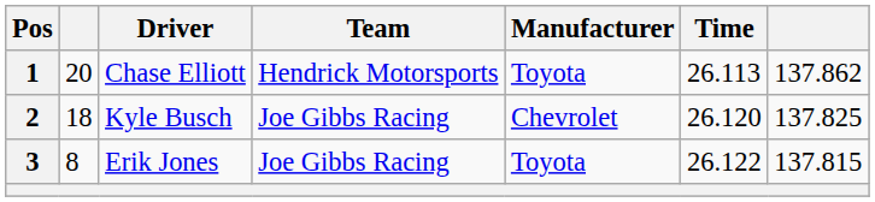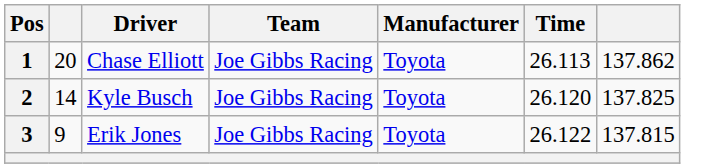 <table class="wikitable" style="font-size:95%">
 <tr>
 <th>Pos</th>
 <th></th>
 <th>Driver</th>
 <th>Team</th>
 <th>Manufacturer</th>
 <th>Time</th>
 <th></th>
 </tr>
 <tr>
 <th>1</th>
 <td>20</td>
 <td><a href='#'>Chase Elliott</a></td>
-<td><a href='#'>Hendrick Motorsports</a></td>
+<td><a href='#'>Joe Gibbs Racing</a></td>
 <td><a href='#'>Toyota</a></td>
 <td>26.113</td>
 <td>137.862</td>
 </tr>
 <tr>
 <th>2</th>
-<td>18</td>
+<td>14</td>
 <td><a href='#'>Kyle Busch</a></td>
 <td><a href='#'>Joe Gibbs Racing</a></td>
-<td><a href='#'>Chevrolet</a></td>
+<td><a href='#'>Toyota</a></td>
 <td>26.120</td>
 <td>137.825</td>
 </tr>
 <tr>
 <th>3</th>
-<td>8</td>
+<td>9</td>
 <td><a href='#'>Erik Jones</a></td>
 <td><a href='#'>Joe Gibbs Racing</a></td>
 <td><a href='#'>Toyota</a></td>
 <td>26.122</td>
 <td>137.815</td>
 </tr>
 <tr>
 <th colspan="7"></th>
 </tr>
 </table>
